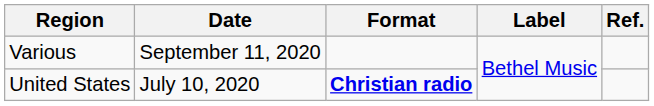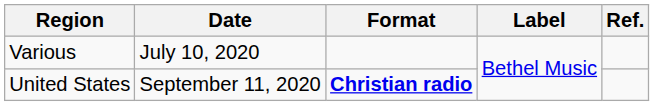 <table class="wikitable plainrowheaders">
 <tr>
 <th scope="col">Region</th>
 <th scope="col">Date</th>
 <th scope="col">Format</th>
 <th scope="col">Label</th>
 <th scope="col">Ref.</th>
 </tr>
 <tr>
 <td>Various</td>
-<td>September 11, 2020</td>
+<td>July 10, 2020</td>
 <td></td>
 <td rowspan="2"><a href='#'>Bethel Music</a></td>
 <td></td>
 </tr>
 <tr>
 <td>United States</td>
-<td>July 10, 2020</td>
+<td>September 11, 2020</td>
 <td><strong><a href='#'>Christian radio</a></strong></td>
 <td></td>
 </tr>
 </table>
